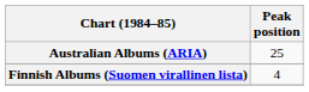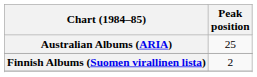 <table class="wikitable sortable plainrowheaders" style="text-align:center">
 <tr>
 <th scope="col">Chart (1984–85)</th>
 <th scope="col">Peak<br> position</th>
 </tr>
 <tr>
 <th scope="row">Australian Albums (<a href='#'>ARIA</a>)</th>
 <td>25</td>
 </tr>
 <tr>
 </tr>
 <tr>
 </tr>
 <tr>
 </tr>
 <tr>
 <th scope="row">Finnish Albums (<a href='#'>Suomen virallinen lista</a>)</th>
-<td>4</td>
+<td>2</td>
 </tr>
 <tr>
 </tr>
 <tr>
 </tr>
 <tr>
 </tr>
 <tr>
 </tr>
 <tr>
 </tr>
 <tr>
 </tr>
 </table>
